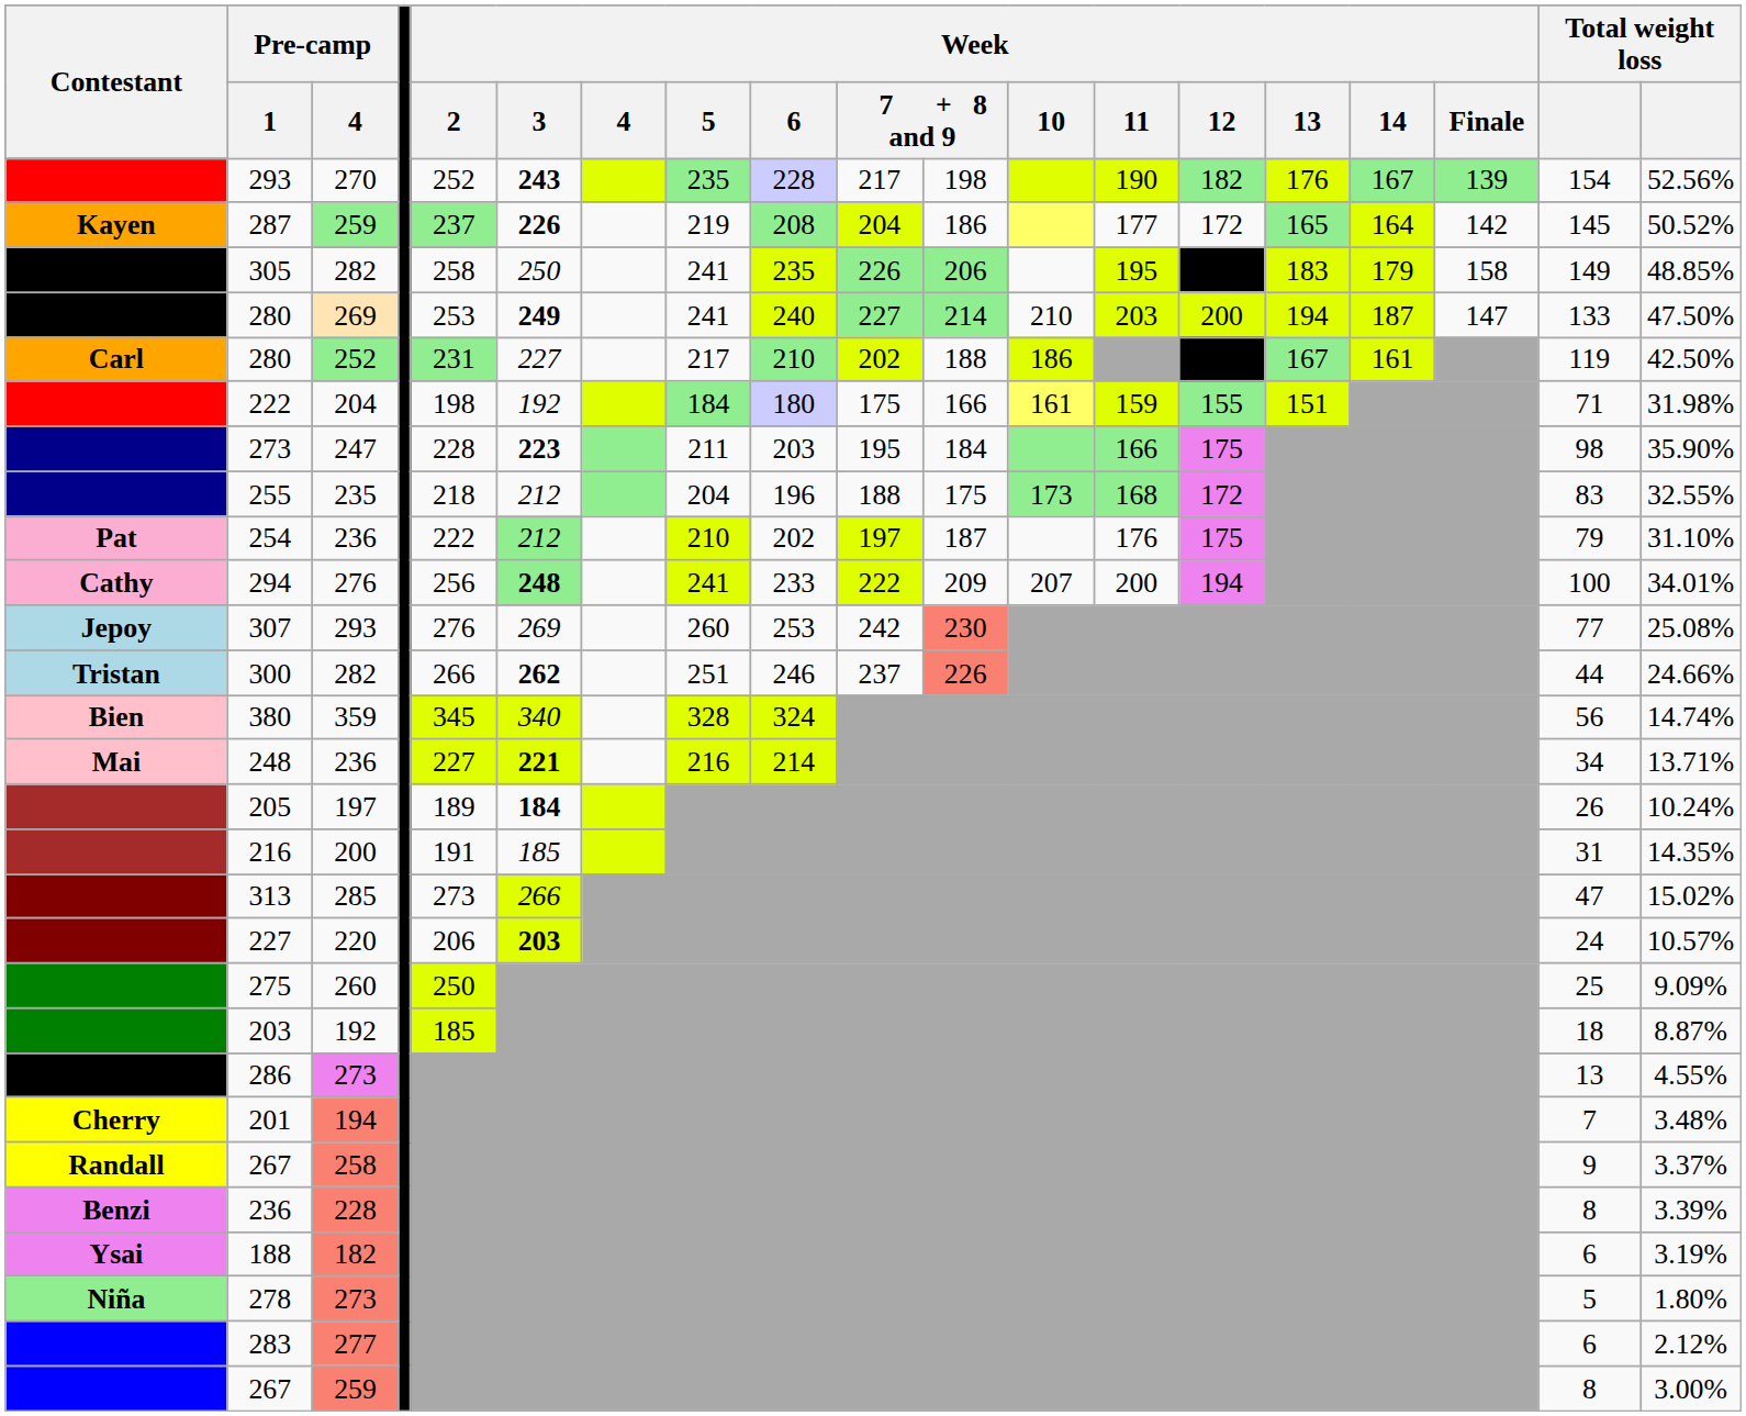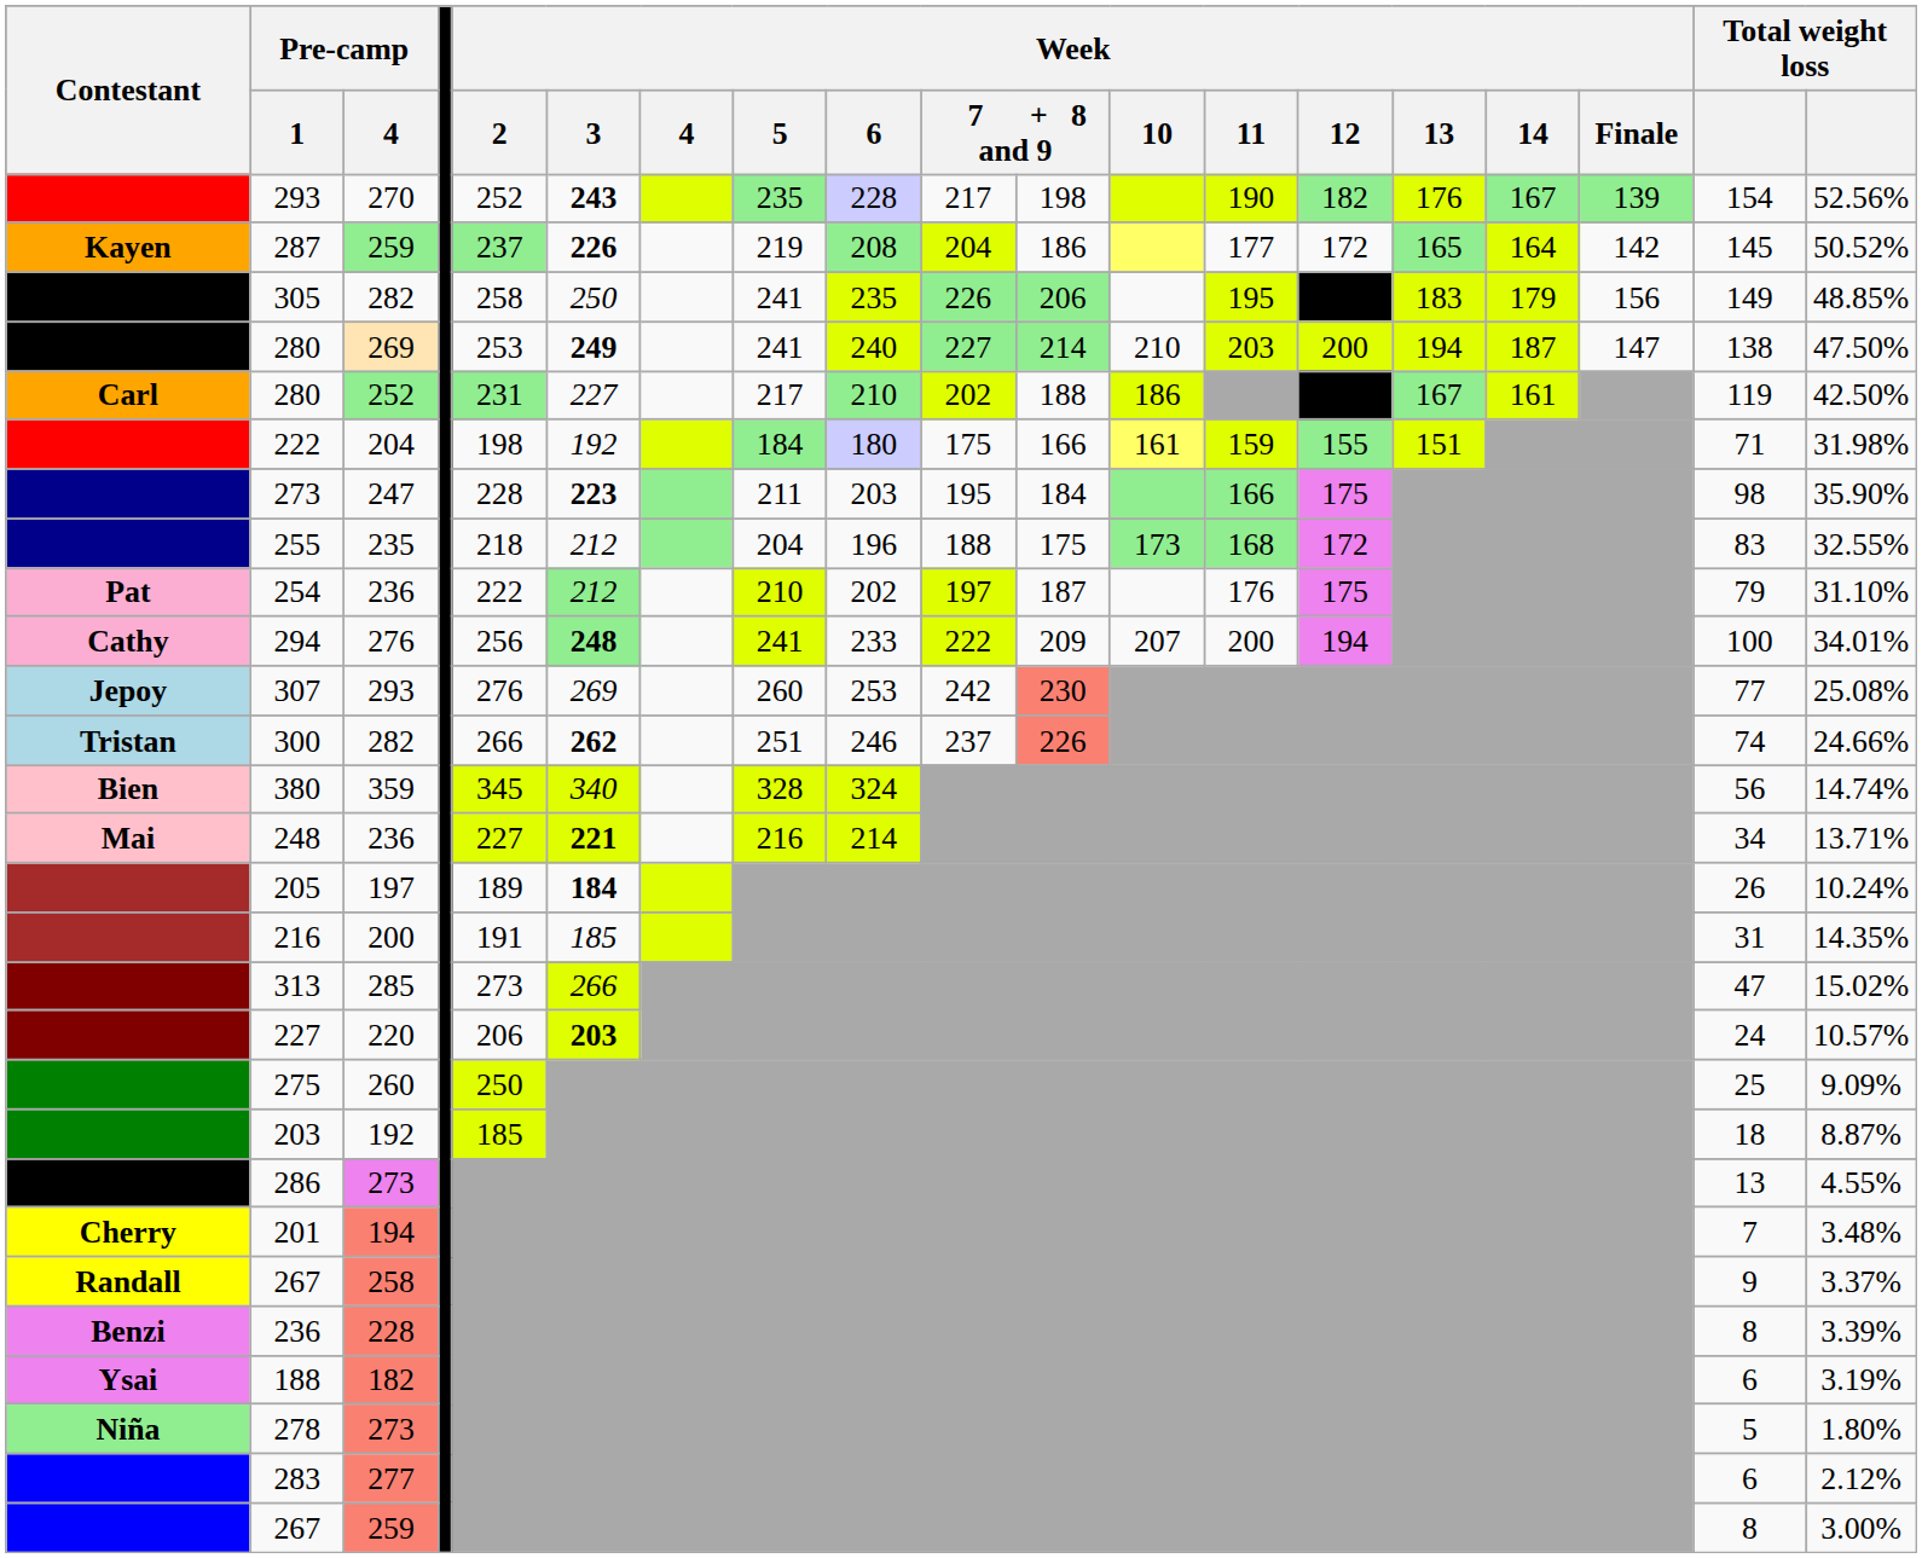 <table class="wikitable" style="text-align:center; line-height:16px; font-size:90%; width:100%;">
 <tr>
 <th scope="col" width="13%" rowspan="02">Contestant</th>
 <th scope="col" width="10%" colspan="02">Pre-camp</th>
 <th scope="col" rowspan="30" style="background:black;"></th>
 <th scope="col" width="65%" colspan="13">Week</th>
 <th scope="col" width="12%" colspan="02">Total weight loss</th>
 </tr>
 <tr>
 <th width="05%">1</th>
 <th width="05%">4</th>
 <th width="05%">2</th>
 <th width="05%">3</th>
 <th width="05%">4</th>
 <th width="05%">5</th>
 <th width="05%">6</th>
 <th width="10%" colspan="2">   7      +   8 and 9</th>
 <th width="05%">10</th>
 <th width="05%">11</th>
 <th width="05%">12</th>
 <th width="05%">13</th>
 <th width="05%">14</th>
 <th width="06%">Finale</th>
 <th width="06%"><small></small></th>
 <th width="06%"><small></small></th>
 </tr>
 <tr>
 <th style="background:red;" scope="row"></th>
 <td>293</td>
 <td>270</td>
 <td>252</td>
 <td><strong>243</strong></td>
 <td style="background:#DFFF00;"></td>
 <td style="background:lightgreen;">235</td>
 <td style="background:#CCCCFF;">228</td>
 <td>217</td>
 <td>198</td>
 <td style="background:#DFFF00;"></td>
 <td style="background:#DFFF00;">190</td>
 <td style="background:lightgreen;">182</td>
 <td style="background:#DFFF00;">176</td>
 <td style="background:lightgreen;">167</td>
 <td style="background:lightgreen;">139</td>
 <td>154</td>
 <td>52.56%</td>
 </tr>
 <tr>
 <th style="background:orange;" scope="row">Kayen</th>
 <td>287</td>
 <td style="background:lightgreen;">259</td>
 <td style="background:lightgreen;">237</td>
 <td><strong>226</strong></td>
 <td></td>
 <td>219</td>
 <td style="background:lightgreen;">208</td>
 <td style="background:#DFFF00;">204</td>
 <td>186</td>
 <td style="background:#FFFF66;"></td>
 <td>177</td>
 <td>172</td>
 <td style="background:lightgreen;">165</td>
 <td style="background:#DFFF00;">164</td>
 <td>142</td>
 <td>145</td>
 <td>50.52%</td>
 </tr>
 <tr>
 <th style="background:black;" scope="row"></th>
 <td>305</td>
 <td>282</td>
 <td>258</td>
 <td><em>250</em></td>
 <td></td>
 <td>241</td>
 <td style="background:#DFFF00;">235</td>
 <td style="background:lightgreen;">226</td>
 <td style="background:lightgreen;">206</td>
 <td></td>
 <td style="background:#DFFF00;">195</td>
 <td style="background:black;"></td>
 <td style="background:#DFFF00;">183</td>
 <td style="background:#DFFF00;">179</td>
-<td>158</td>
+<td>156</td>
 <td>149</td>
 <td>48.85%</td>
 </tr>
 <tr>
 <th style="background:black;" scope="row"></th>
 <td>280</td>
 <td style="background:#FFE5B4;">269</td>
 <td>253</td>
 <td><strong>249</strong></td>
 <td></td>
 <td>241</td>
 <td style="background:#DFFF00;">240</td>
 <td style="background:lightgreen;">227</td>
 <td style="background:lightgreen;">214</td>
 <td>210</td>
 <td style="background:#DFFF00;">203</td>
 <td style="background:#DFFF00;">200</td>
 <td style="background:#DFFF00;">194</td>
 <td style="background:#DFFF00;">187</td>
 <td>147</td>
-<td>133</td>
+<td>138</td>
 <td>47.50%</td>
 </tr>
 <tr>
 <th style="background:orange;" scope="row">Carl</th>
 <td>280</td>
 <td style="background:lightgreen;">252</td>
 <td style="background:lightgreen;">231</td>
 <td><em>227</em></td>
 <td></td>
 <td>217</td>
 <td style="background:lightgreen;">210</td>
 <td style="background:#DFFF00;">202</td>
 <td>188</td>
 <td style="background:#DFFF00;">186</td>
 <td style="background:darkgray;"></td>
 <td style="background:black;"></td>
 <td style="background:lightgreen;">167</td>
 <td style="background:#DFFF00;">161</td>
 <td style="background:darkgray;"></td>
 <td>119</td>
 <td>42.50%</td>
 </tr>
 <tr>
 <th style="background:red;" scope="row"></th>
 <td>222</td>
 <td>204</td>
 <td>198</td>
 <td><em>192</em></td>
 <td style="background:#DFFF00;"></td>
 <td style="background:lightgreen;">184</td>
 <td style="background:#CCCCFF;">180</td>
 <td>175</td>
 <td>166</td>
 <td style="background:#FFFF66;">161</td>
 <td style="background:#DFFF00;">159</td>
 <td style="background:lightgreen;">155</td>
 <td style="background:#DFFF00;">151</td>
 <td style="background:darkgray;" colspan="2"></td>
 <td>71</td>
 <td>31.98%</td>
 </tr>
 <tr>
 <th style="background:#00008B;" scope="row"></th>
 <td>273</td>
 <td>247</td>
 <td>228</td>
 <td><strong>223</strong></td>
 <td style="background:lightgreen;"></td>
 <td>211</td>
 <td>203</td>
 <td>195</td>
 <td>184</td>
 <td style="background:lightgreen;"></td>
 <td style="background:lightgreen;">166</td>
 <td style="background:#EE82EE;">175</td>
 <td style="background:darkgray;" rowspan="4" colspan="3"></td>
 <td>98</td>
 <td>35.90%</td>
 </tr>
 <tr>
 <th style="background:#00008B;" scope="row"></th>
 <td>255</td>
 <td>235</td>
 <td>218</td>
 <td><em>212</em></td>
 <td style="background:lightgreen;"></td>
 <td>204</td>
 <td>196</td>
 <td>188</td>
 <td>175</td>
 <td style="background:lightgreen;">173</td>
 <td style="background:lightgreen;">168</td>
 <td style="background:#EE82EE;">172</td>
 <td>83</td>
 <td>32.55%</td>
 </tr>
 <tr>
 <th style="background:#FBAED2;" scope="row">Pat</th>
 <td>254</td>
 <td>236</td>
 <td>222</td>
 <td style="background:lightgreen;"><em>212</em></td>
 <td></td>
 <td style="background:#DFFF00;">210</td>
 <td>202</td>
 <td style="background:#DFFF00;">197</td>
 <td>187</td>
 <td></td>
 <td>176</td>
 <td style="background:#EE82EE;">175</td>
 <td>79</td>
 <td>31.10%</td>
 </tr>
 <tr>
 <th style="background:#FBAED2;" scope="row">Cathy</th>
 <td>294</td>
 <td>276</td>
 <td>256</td>
 <td style="background:lightgreen;"><strong>248</strong></td>
 <td></td>
 <td style="background:#DFFF00;">241</td>
 <td>233</td>
 <td style="background:#DFFF00;">222</td>
 <td>209</td>
 <td>207</td>
 <td>200</td>
 <td style="background:#EE82EE;">194</td>
 <td>100</td>
 <td>34.01%</td>
 </tr>
 <tr>
 <th style="background:lightblue;" scope="row">Jepoy</th>
 <td>307</td>
 <td>293</td>
 <td>276</td>
 <td><em>269</em></td>
 <td></td>
 <td>260</td>
 <td>253</td>
 <td>242</td>
 <td style="background:#FA8072;">230</td>
 <td style="background:darkgray;" rowspan="2" colspan="6"></td>
 <td>77</td>
 <td>25.08%</td>
 </tr>
 <tr>
 <th style="background:lightblue;" scope="row">Tristan</th>
 <td>300</td>
 <td>282</td>
 <td>266</td>
 <td><strong>262</strong></td>
 <td></td>
 <td>251</td>
 <td>246</td>
 <td>237</td>
 <td style="background:#FA8072;">226</td>
-<td>44</td>
+<td>74</td>
 <td>24.66%</td>
 </tr>
 <tr>
 <th style="background:pink;" scope="row">Bien</th>
 <td>380</td>
 <td>359</td>
 <td style="background:#DFFF00;">345</td>
 <td style="background:#DFFF00;"><em>340</em></td>
 <td></td>
 <td style="background:#DFFF00;">328</td>
 <td style="background:#DFFF00;">324</td>
 <td style="background:darkgray;" rowspan="2" colspan="8"></td>
 <td>56</td>
 <td>14.74%</td>
 </tr>
 <tr>
 <th style="background:pink;" scope="row">Mai</th>
 <td>248</td>
 <td>236</td>
 <td style="background:#DFFF00;">227</td>
 <td style="background:#DFFF00;"><strong>221</strong></td>
 <td></td>
 <td style="background:#DFFF00;">216</td>
 <td style="background:#DFFF00;">214</td>
 <td>34</td>
 <td>13.71%</td>
 </tr>
 <tr>
 <th style="background:brown;" scope="row"></th>
 <td>205</td>
 <td>197</td>
 <td>189</td>
 <td><strong>184</strong></td>
 <td style="background:#DFFF00;"></td>
 <td style="background:darkgray;" rowspan="2" colspan="10"></td>
 <td>26</td>
 <td>10.24%</td>
 </tr>
 <tr>
 <th style="background:brown;" scope="row"></th>
 <td>216</td>
 <td>200</td>
 <td>191</td>
 <td><em>185</em></td>
 <td style="background:#DFFF00;"></td>
 <td>31</td>
 <td>14.35%</td>
 </tr>
 <tr>
 <th style="background:maroon;" scope="row"></th>
 <td>313</td>
 <td>285</td>
 <td>273</td>
 <td style="background:#DFFF00;"><em>266</em></td>
 <td style="background:darkgray;" rowspan="2" colspan="11"></td>
 <td>47</td>
 <td>15.02%</td>
 </tr>
 <tr>
 <th style="background:maroon;" scope="row"></th>
 <td>227</td>
 <td>220</td>
 <td>206</td>
 <td style="background:#DFFF00;"><strong>203</strong></td>
 <td>24</td>
 <td>10.57%</td>
 </tr>
 <tr>
 <th scope="row" style="background:green;"></th>
 <td>275</td>
 <td>260</td>
 <td style="background:#DFFF00;">250</td>
 <td style="background:darkgray;" rowspan="2" colspan="12"></td>
 <td>25</td>
 <td>9.09%</td>
 </tr>
 <tr>
 <th scope="row" style="background:green;"></th>
 <td>203</td>
 <td>192</td>
 <td style="background:#DFFF00;">185</td>
 <td>18</td>
 <td>8.87%</td>
 </tr>
 <tr>
 <th style="background:black;" scope="row"></th>
 <td>286</td>
 <td style="background:#EE82EE;">273</td>
 <td style="background:darkgray;" rowspan="8" colspan="13"></td>
 <td>13</td>
 <td>4.55%</td>
 </tr>
 <tr>
 <th style="background:yellow;" scope="row">Cherry</th>
 <td>201</td>
 <td style="background:#FA8072;">194</td>
 <td>7</td>
 <td>3.48%</td>
 </tr>
 <tr>
 <th style="background:yellow;" scope="row">Randall</th>
 <td>267</td>
 <td style="background:#FA8072;">258</td>
 <td>9</td>
 <td>3.37%</td>
 </tr>
 <tr>
 <th style="background:violet;" scope="row">Benzi</th>
 <td>236</td>
 <td style="background:#FA8072;">228</td>
 <td>8</td>
 <td>3.39%</td>
 </tr>
 <tr>
 <th style="background:violet;" scope="row">Ysai</th>
 <td>188</td>
 <td style="background:#FA8072;">182</td>
 <td>6</td>
 <td>3.19%</td>
 </tr>
 <tr>
 <th style="background:#90EE90;" scope="row">Niña</th>
 <td>278</td>
 <td style="background:#FA8072;">273</td>
 <td>5</td>
 <td>1.80%</td>
 </tr>
 <tr>
 <th style="background:blue;" scope="row"></th>
 <td>283</td>
 <td style="background:#FA8072;">277</td>
 <td>6</td>
 <td>2.12%</td>
 </tr>
 <tr>
 <th style="background:blue;" scope="row"></th>
 <td>267</td>
 <td style="background:#FA8072;">259</td>
 <td>8</td>
 <td>3.00%</td>
 </tr>
 <tr>
 </tr>
 </table>
